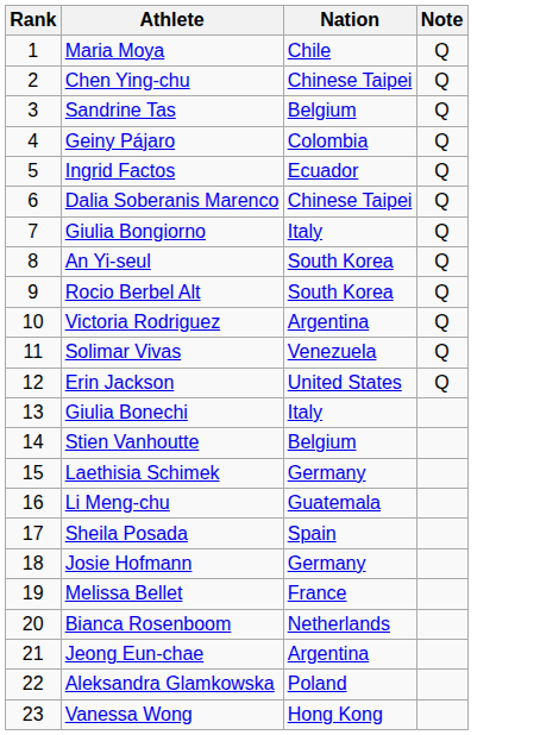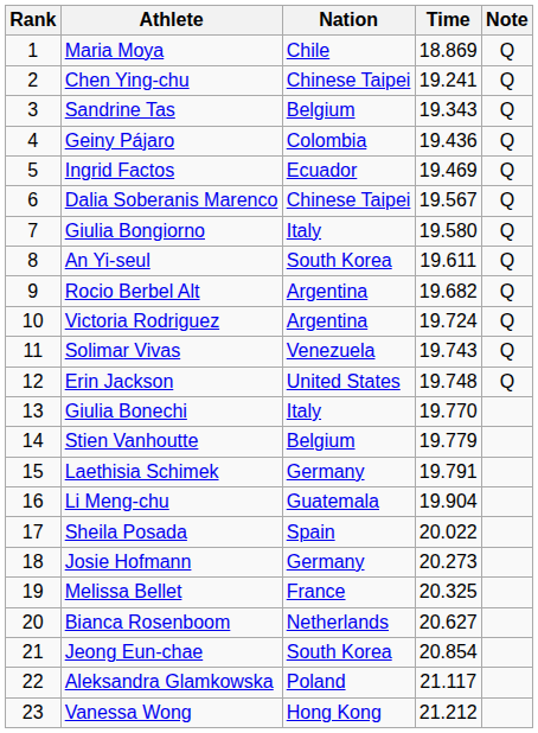 <table class="wikitable sortable" style="text-align:center">
 <tr>
 <th>Rank</th>
 <th>Athlete</th>
 <th>Nation</th>
+<th>Time</th>
 <th>Note</th>
 </tr>
 <tr>
 <td>1</td>
 <td align=left><a href='#'>Maria Moya</a></td>
 <td align=left> <a href='#'>Chile</a></td>
+<td>18.869</td>
 <td>Q</td>
 </tr>
 <tr>
 <td>2</td>
 <td align=left><a href='#'>Chen Ying-chu</a></td>
 <td align=left> <a href='#'>Chinese Taipei</a></td>
+<td>19.241</td>
 <td>Q</td>
 </tr>
 <tr>
 <td>3</td>
 <td align=left><a href='#'>Sandrine Tas</a></td>
 <td align=left> <a href='#'>Belgium</a></td>
+<td>19.343</td>
 <td>Q</td>
 </tr>
 <tr>
 <td>4</td>
 <td align=left><a href='#'>Geiny Pájaro</a></td>
 <td align=left> <a href='#'>Colombia</a></td>
+<td>19.436</td>
 <td>Q</td>
 </tr>
 <tr>
 <td>5</td>
 <td align=left><a href='#'>Ingrid Factos</a></td>
 <td align=left> <a href='#'>Ecuador</a></td>
+<td>19.469</td>
 <td>Q</td>
 </tr>
 <tr>
 <td>6</td>
 <td align=left><a href='#'>Dalia Soberanis Marenco</a></td>
 <td align=left> <a href='#'>Chinese Taipei</a></td>
+<td>19.567</td>
 <td>Q</td>
 </tr>
 <tr>
 <td>7</td>
 <td align=left><a href='#'>Giulia Bongiorno</a></td>
 <td align=left> <a href='#'>Italy</a></td>
+<td>19.580</td>
 <td>Q</td>
 </tr>
 <tr>
 <td>8</td>
 <td align=left><a href='#'>An Yi-seul</a></td>
 <td align=left> <a href='#'>South Korea</a></td>
+<td>19.611</td>
 <td>Q</td>
 </tr>
 <tr>
 <td>9</td>
 <td align=left><a href='#'>Rocio Berbel Alt</a></td>
-<td align=left> <a href='#'>South Korea</a></td>
+<td align=left> <a href='#'>Argentina</a></td>
+<td>19.682</td>
 <td>Q</td>
 </tr>
 <tr>
 <td>10</td>
 <td align=left><a href='#'>Victoria Rodriguez</a></td>
 <td align=left> <a href='#'>Argentina</a></td>
+<td>19.724</td>
 <td>Q</td>
 </tr>
 <tr>
 <td>11</td>
 <td align=left><a href='#'>Solimar Vivas</a></td>
 <td align=left> <a href='#'>Venezuela</a></td>
+<td>19.743</td>
 <td>Q</td>
 </tr>
 <tr>
 <td>12</td>
 <td align=left><a href='#'>Erin Jackson</a></td>
 <td align=left> <a href='#'>United States</a></td>
+<td>19.748</td>
 <td>Q</td>
 </tr>
 <tr>
 <td>13</td>
 <td align=left><a href='#'>Giulia Bonechi</a></td>
 <td align=left> <a href='#'>Italy</a></td>
+<td>19.770</td>
 <td></td>
 </tr>
 <tr>
 <td>14</td>
 <td align=left><a href='#'>Stien Vanhoutte</a></td>
 <td align=left> <a href='#'>Belgium</a></td>
+<td>19.779</td>
 <td></td>
 </tr>
 <tr>
 <td>15</td>
 <td align=left><a href='#'>Laethisia Schimek</a></td>
 <td align=left> <a href='#'>Germany</a></td>
+<td>19.791</td>
 <td></td>
 </tr>
 <tr>
 <td>16</td>
 <td align=left><a href='#'>Li Meng-chu</a></td>
 <td align=left> <a href='#'>Guatemala</a></td>
+<td>19.904</td>
 <td></td>
 </tr>
 <tr>
 <td>17</td>
 <td align=left><a href='#'>Sheila Posada</a></td>
 <td align=left> <a href='#'>Spain</a></td>
+<td>20.022</td>
 <td></td>
 </tr>
 <tr>
 <td>18</td>
 <td align=left><a href='#'>Josie Hofmann</a></td>
 <td align=left> <a href='#'>Germany</a></td>
+<td>20.273</td>
 <td></td>
 </tr>
 <tr>
 <td>19</td>
 <td align=left><a href='#'>Melissa Bellet</a></td>
 <td align=left> <a href='#'>France</a></td>
+<td>20.325</td>
 <td></td>
 </tr>
 <tr>
 <td>20</td>
 <td align=left><a href='#'>Bianca Rosenboom</a></td>
 <td align=left> <a href='#'>Netherlands</a></td>
+<td>20.627</td>
 <td></td>
 </tr>
 <tr>
 <td>21</td>
 <td align=left><a href='#'>Jeong Eun-chae</a></td>
-<td align=left> <a href='#'>Argentina</a></td>
+<td align=left> <a href='#'>South Korea</a></td>
+<td>20.854</td>
 <td></td>
 </tr>
 <tr>
 <td>22</td>
 <td align=left><a href='#'>Aleksandra Glamkowska</a></td>
 <td align=left> <a href='#'>Poland</a></td>
+<td>21.117</td>
 <td></td>
 </tr>
 <tr>
 <td>23</td>
 <td align=left><a href='#'>Vanessa Wong</a></td>
 <td align=left> <a href='#'>Hong Kong</a></td>
+<td>21.212</td>
 <td></td>
 </tr>
 </table>
